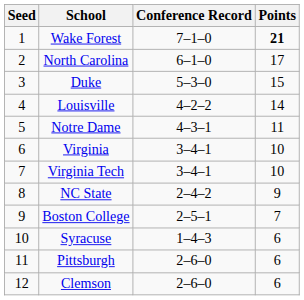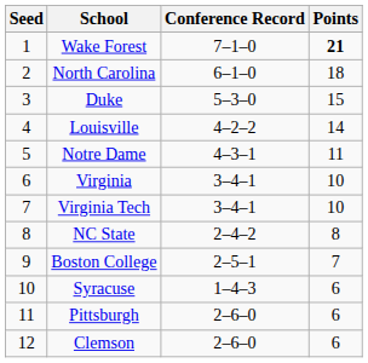 <table class="wikitable" style="text-align:center">
 <tr>
 <th>Seed</th>
 <th>School</th>
 <th>Conference Record</th>
 <th>Points</th>
 </tr>
 <tr>
 <td>1</td>
 <td><a href='#'>Wake Forest</a></td>
 <td>7–1–0</td>
 <td><strong>21</strong></td>
 </tr>
 <tr>
 <td>2</td>
 <td><a href='#'>North Carolina</a></td>
 <td>6–1–0</td>
-<td>17</td>
+<td>18</td>
 </tr>
 <tr>
 <td>3</td>
 <td><a href='#'>Duke</a></td>
 <td>5–3–0</td>
 <td>15</td>
 </tr>
 <tr>
 <td>4</td>
 <td><a href='#'>Louisville</a></td>
 <td>4–2–2</td>
 <td>14</td>
 </tr>
 <tr>
 <td>5</td>
 <td><a href='#'>Notre Dame</a></td>
 <td>4–3–1</td>
 <td>11</td>
 </tr>
 <tr>
 <td>6</td>
 <td><a href='#'>Virginia</a></td>
 <td>3–4–1</td>
 <td>10</td>
 </tr>
 <tr>
 <td>7</td>
 <td><a href='#'>Virginia Tech</a></td>
 <td>3–4–1</td>
 <td>10</td>
 </tr>
 <tr>
 <td>8</td>
 <td><a href='#'>NC State</a></td>
 <td>2–4–2</td>
-<td>9</td>
+<td>8</td>
 </tr>
 <tr>
 <td>9</td>
 <td><a href='#'>Boston College</a></td>
 <td>2–5–1</td>
 <td>7</td>
 </tr>
 <tr>
 <td>10</td>
 <td><a href='#'>Syracuse</a></td>
 <td>1–4–3</td>
 <td>6</td>
 </tr>
 <tr>
 <td>11</td>
 <td><a href='#'>Pittsburgh</a></td>
 <td>2–6–0</td>
 <td>6</td>
 </tr>
 <tr>
 <td>12</td>
 <td><a href='#'>Clemson</a></td>
 <td>2–6–0</td>
 <td>6</td>
 </tr>
 </table>
